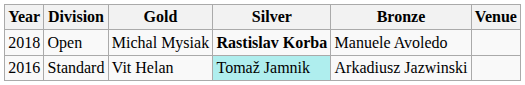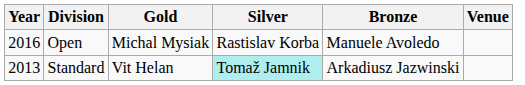 <table class="wikitable sortable" style="text-align: left;">
 <tr>
 <th>Year</th>
 <th>Division</th>
 <th> Gold</th>
 <th> Silver</th>
 <th> Bronze</th>
 <th>Venue</th>
 </tr>
 <tr>
-<td>2018</td>
+<td>2016</td>
 <td>Open</td>
 <td> Michal Mysiak</td>
-<td><strong> Rastislav Korba</strong></td>
+<td> Rastislav Korba</td>
 <td> Manuele Avoledo</td>
 <td></td>
 </tr>
 <tr>
-<td>2016</td>
+<td>2013</td>
 <td>Standard</td>
 <td> Vit Helan</td>
 <td style="background: paleturquoise;"> Tomaž Jamnik</td>
 <td> Arkadiusz Jazwinski</td>
 <td></td>
 </tr>
 <tr>
 </tr>
 </table>
